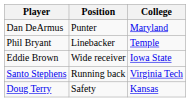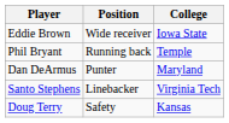 <table class="wikitable">
 <tr>
 <th>Player</th>
 <th>Position</th>
 <th>College</th>
 </tr>
 <tr>
+<td>Eddie Brown</td>
+<td>Wide receiver</td>
+<td><a href='#'>Iowa State</a></td>
+</tr>
+<tr>
+<td>Phil Bryant</td>
+<td>Running back</td>
+<td><a href='#'>Temple</a></td>
+</tr>
+<tr>
 <td>Dan DeArmus</td>
 <td>Punter</td>
 <td><a href='#'>Maryland</a></td>
 </tr>
 <tr>
-<td>Phil Bryant</td>
+<td><a href='#'>Santo Stephens</a></td>
 <td>Linebacker</td>
-<td><a href='#'>Temple</a></td>
-</tr>
-<tr>
-<td>Eddie Brown</td>
-<td>Wide receiver</td>
-<td><a href='#'>Iowa State</a></td>
-</tr>
-<tr>
-<td><a href='#'>Santo Stephens</a></td>
-<td>Running back</td>
 <td><a href='#'>Virginia Tech</a></td>
 </tr>
 <tr>
 <td><a href='#'>Doug Terry</a></td>
 <td>Safety</td>
 <td><a href='#'>Kansas</a></td>
 </tr>
 </table>
